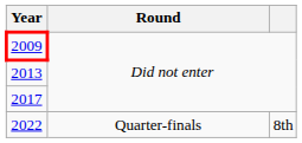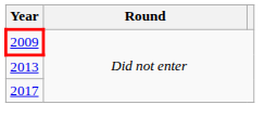 <table class="wikitable" style="text-align: center; font-size:90%">
 <tr>
 <th>Year</th>
 <th style="width:200px">Round</th>
 <th></th>
 </tr>
 <tr>
 <td style="border: 3px solid red"><a href='#'>2009</a></td>
 <td colspan="2" rowspan="3"><em>Did not enter</em></td>
 </tr>
 <tr>
 <td><a href='#'>2013</a></td>
 </tr>
 <tr>
 <td><a href='#'>2017</a></td>
 </tr>
-<tr>
-<td><a href='#'>2022</a></td>
-<td>Quarter-finals</td>
-<td>8th</td>
-</tr>
 </table>
